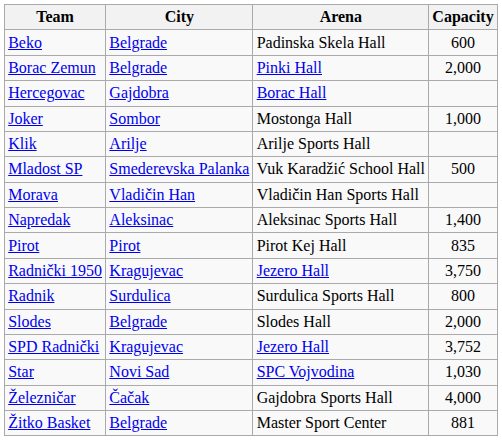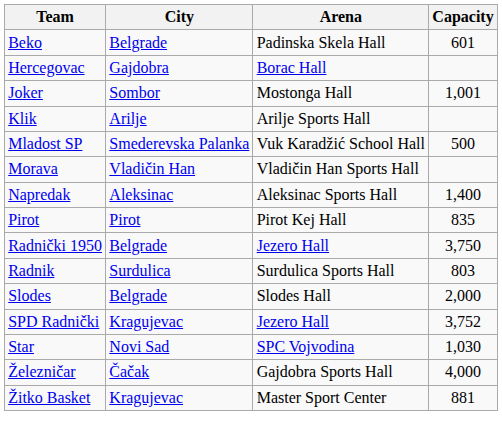 <table class="wikitable sortable">
 <tr>
 <th>Team</th>
 <th>City</th>
 <th>Arena</th>
 <th>Capacity</th>
 </tr>
 <tr>
 <td><a href='#'>Beko</a></td>
 <td><a href='#'>Belgrade</a></td>
 <td>Padinska Skela Hall</td>
-<td style="text-align:center">600</td>
-</tr>
-<tr>
-<td><a href='#'>Borac Zemun</a></td>
-<td><a href='#'>Belgrade</a></td>
-<td><a href='#'>Pinki Hall</a></td>
-<td style="text-align:center">2,000</td>
+<td style="text-align:center">601</td>
 </tr>
 <tr>
 <td><a href='#'>Hercegovac</a></td>
 <td><a href='#'>Gajdobra</a></td>
 <td><a href='#'>Borac Hall</a></td>
 <td></td>
 </tr>
 <tr>
 <td><a href='#'>Joker</a></td>
 <td><a href='#'>Sombor</a></td>
 <td>Mostonga Hall</td>
-<td style="text-align:center">1,000</td>
+<td style="text-align:center">1,001</td>
 </tr>
 <tr>
 <td><a href='#'>Klik</a></td>
 <td><a href='#'>Arilje</a></td>
 <td>Arilje Sports Hall</td>
 <td></td>
 </tr>
 <tr>
 <td><a href='#'>Mladost SP</a></td>
 <td><a href='#'>Smederevska Palanka</a></td>
 <td>Vuk Karadžić School Hall</td>
 <td style="text-align:center">500</td>
 </tr>
 <tr>
 <td><a href='#'>Morava</a></td>
 <td><a href='#'>Vladičin Han</a></td>
 <td>Vladičin Han Sports Hall</td>
 <td></td>
 </tr>
 <tr>
 <td><a href='#'>Napredak</a></td>
 <td><a href='#'>Aleksinac</a></td>
 <td>Aleksinac Sports Hall</td>
 <td style="text-align:center">1,400</td>
 </tr>
 <tr>
 <td><a href='#'>Pirot</a></td>
 <td><a href='#'>Pirot</a></td>
 <td>Pirot Kej Hall</td>
 <td style="text-align:center">835</td>
 </tr>
 <tr>
 <td><a href='#'>Radnički 1950</a></td>
-<td><a href='#'>Kragujevac</a></td>
+<td><a href='#'>Belgrade</a></td>
 <td><a href='#'>Jezero Hall</a></td>
 <td style="text-align:center">3,750</td>
 </tr>
 <tr>
 <td><a href='#'>Radnik</a></td>
 <td><a href='#'>Surdulica</a></td>
 <td>Surdulica Sports Hall</td>
-<td style="text-align:center">800</td>
+<td style="text-align:center">803</td>
 </tr>
 <tr>
 <td><a href='#'>Slodes</a></td>
 <td><a href='#'>Belgrade</a></td>
 <td>Slodes Hall</td>
 <td style="text-align:center">2,000</td>
 </tr>
 <tr>
 <td><a href='#'>SPD Radnički</a></td>
 <td><a href='#'>Kragujevac</a></td>
 <td><a href='#'>Jezero Hall</a></td>
 <td style="text-align:center">3,752</td>
 </tr>
 <tr>
 <td><a href='#'>Star</a></td>
 <td><a href='#'>Novi Sad</a></td>
 <td><a href='#'>SPC Vojvodina</a></td>
 <td style="text-align:center">1,030</td>
 </tr>
 <tr>
 <td><a href='#'>Železničar</a></td>
 <td><a href='#'>Čačak</a></td>
 <td>Gajdobra Sports Hall</td>
 <td style="text-align:center">4,000</td>
 </tr>
 <tr>
 <td><a href='#'>Žitko Basket</a></td>
-<td><a href='#'>Belgrade</a></td>
+<td><a href='#'>Kragujevac</a></td>
 <td>Master Sport Center</td>
 <td style="text-align:center">881</td>
 </tr>
 <tr>
 </tr>
 </table>
